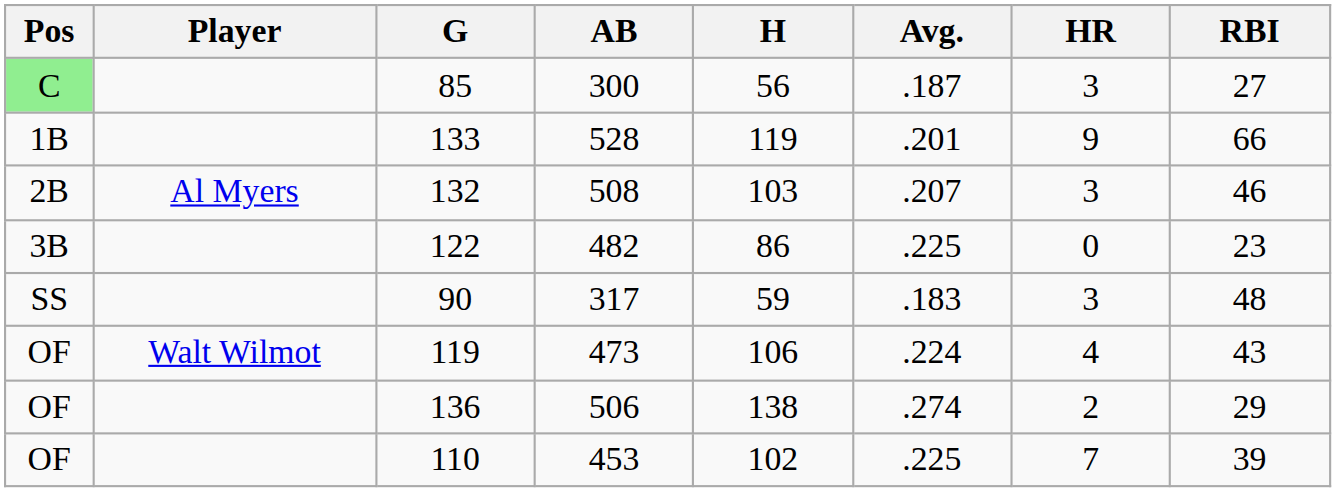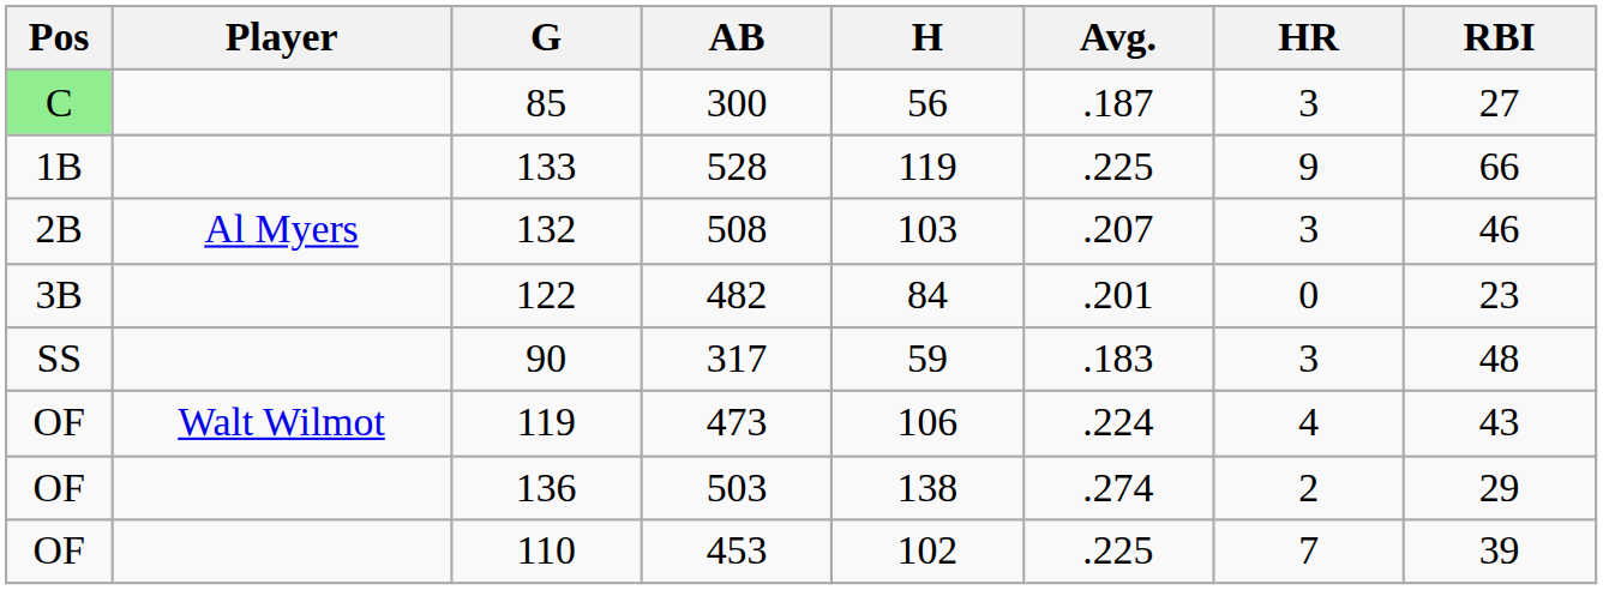 <table class="wikitable sortable">
 <tr>
 <th bgcolor="#DDDDFF" width="5%">Pos</th>
 <th bgcolor="#DDDDFF" width="16%">Player</th>
 <th bgcolor="#DDDDFF" width="9%">G</th>
 <th bgcolor="#DDDDFF" width="9%">AB</th>
 <th bgcolor="#DDDDFF" width="9%">H</th>
 <th bgcolor="#DDDDFF" width="9%">Avg.</th>
 <th bgcolor="#DDDDFF" width="9%">HR</th>
 <th bgcolor="#DDDDFF" width="9%">RBI</th>
 </tr>
 <tr align="center">
 <td style="background: lightgreen;">C</td>
 <td></td>
 <td>85</td>
 <td>300</td>
 <td>56</td>
 <td>.187</td>
 <td>3</td>
 <td>27</td>
 </tr>
 <tr align="center">
 <td>1B</td>
 <td></td>
 <td>133</td>
 <td>528</td>
 <td>119</td>
-<td>.201</td>
+<td>.225</td>
 <td>9</td>
 <td>66</td>
 </tr>
 <tr align="center">
 <td>2B</td>
 <td><a href='#'>Al Myers</a></td>
 <td>132</td>
 <td>508</td>
 <td>103</td>
 <td>.207</td>
 <td>3</td>
 <td>46</td>
 </tr>
 <tr align=center>
 <td>3B</td>
 <td></td>
 <td>122</td>
 <td>482</td>
-<td>86</td>
-<td>.225</td>
+<td>84</td>
+<td>.201</td>
 <td>0</td>
 <td>23</td>
 </tr>
 <tr align="center">
 <td>SS</td>
 <td></td>
 <td>90</td>
 <td>317</td>
 <td>59</td>
 <td>.183</td>
 <td>3</td>
 <td>48</td>
 </tr>
 <tr align="center">
 <td>OF</td>
 <td><a href='#'>Walt Wilmot</a></td>
 <td>119</td>
 <td>473</td>
 <td>106</td>
 <td>.224</td>
 <td>4</td>
 <td>43</td>
 </tr>
 <tr align=center>
 <td>OF</td>
 <td></td>
 <td>136</td>
-<td>506</td>
+<td>503</td>
 <td>138</td>
 <td>.274</td>
 <td>2</td>
 <td>29</td>
 </tr>
 <tr align="center">
 <td>OF</td>
 <td></td>
 <td>110</td>
 <td>453</td>
 <td>102</td>
 <td>.225</td>
 <td>7</td>
 <td>39</td>
 </tr>
 </table>
